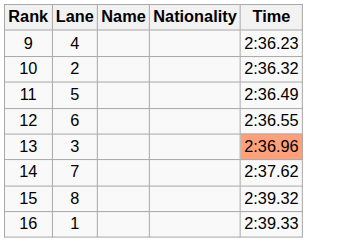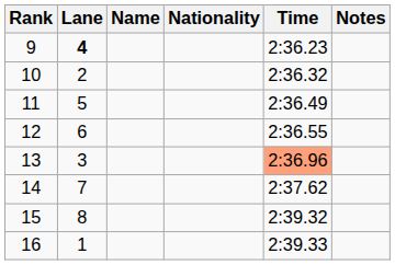 <table class="wikitable sortable" style="text-align:center">
 <tr>
 <th>Rank</th>
 <th>Lane</th>
 <th>Name</th>
 <th>Nationality</th>
 <th>Time</th>
+<th>Notes</th>
 </tr>
 <tr>
 <td>9</td>
-<td>4</td>
+<td><strong>4</strong></td>
 <td align="left"></td>
 <td align="left"></td>
 <td>2:36.23</td>
+<td></td>
 </tr>
 <tr>
 <td>10</td>
 <td>2</td>
 <td align="left"></td>
 <td align="left"></td>
 <td>2:36.32</td>
+<td></td>
 </tr>
 <tr>
 <td>11</td>
 <td>5</td>
 <td align="left"></td>
 <td align="left"></td>
 <td>2:36.49</td>
+<td></td>
 </tr>
 <tr>
 <td>12</td>
 <td>6</td>
 <td align="left"></td>
 <td align="left"></td>
 <td>2:36.55</td>
+<td></td>
 </tr>
 <tr>
 <td>13</td>
 <td>3</td>
 <td align="left"></td>
 <td align="left"></td>
 <td style="background: lightsalmon;">2:36.96</td>
+<td></td>
 </tr>
 <tr>
 <td>14</td>
 <td>7</td>
 <td align="left"></td>
 <td align="left"></td>
 <td>2:37.62</td>
+<td></td>
 </tr>
 <tr>
 <td>15</td>
 <td>8</td>
 <td align="left"></td>
 <td align="left"></td>
 <td>2:39.32</td>
+<td></td>
 </tr>
 <tr>
 <td>16</td>
 <td>1</td>
 <td align="left"></td>
 <td align="left"></td>
 <td>2:39.33</td>
+<td></td>
 </tr>
 </table>
